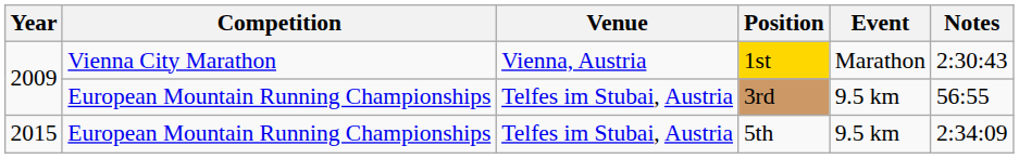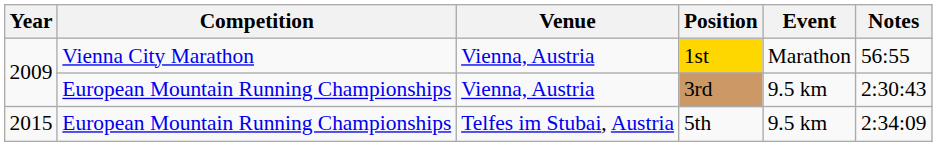 <table class=wikitable>
 <tr>
 <th>Year</th>
 <th>Competition</th>
 <th>Venue</th>
 <th>Position</th>
 <th>Event</th>
 <th>Notes</th>
 </tr>
 <tr>
 <td rowspan=2>2009</td>
 <td><a href='#'>Vienna City Marathon</a></td>
 <td><a href='#'>Vienna, Austria</a></td>
 <td bgcolor=gold>1st</td>
 <td>Marathon</td>
-<td>2:30:43</td>
+<td>56:55</td>
 </tr>
 <tr>
 <td><a href='#'>European Mountain Running Championships</a></td>
-<td><a href='#'>Telfes im Stubai</a>, <a href='#'>Austria</a></td>
+<td><a href='#'>Vienna, Austria</a></td>
 <td style="background:#c96;">3rd</td>
 <td>9.5 km</td>
-<td>56:55</td>
+<td>2:30:43</td>
 </tr>
 <tr>
 <td>2015</td>
 <td><a href='#'>European Mountain Running Championships</a></td>
 <td><a href='#'>Telfes im Stubai</a>, <a href='#'>Austria</a></td>
 <td>5th</td>
 <td>9.5 km</td>
 <td>2:34:09</td>
 </tr>
 </table>
